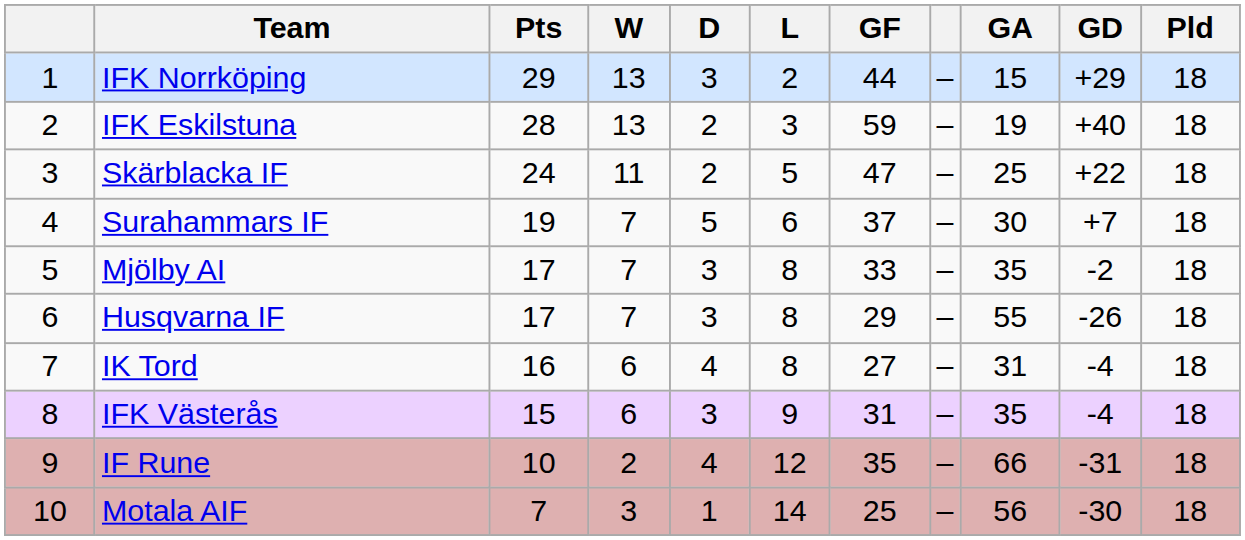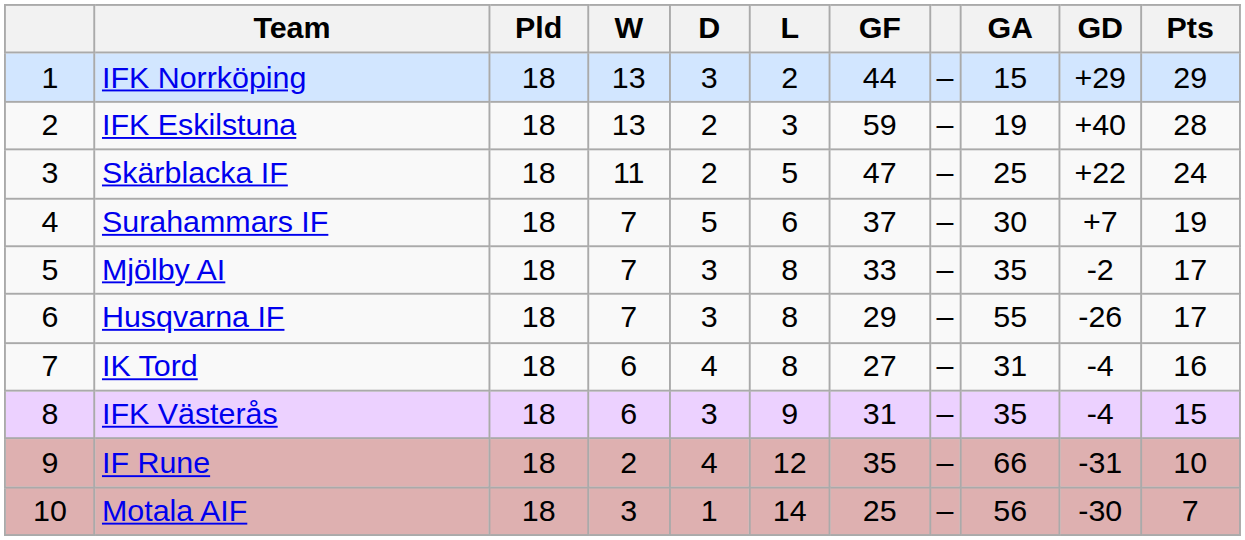 <table class="wikitable" style="text-align: center;">
 <tr>
 <th style="width: 40px;"></th>
 <th style="width: 200px;">Team</th>
-<th style="width: 45px;">Pts</th>
+<th style="width: 45px;">Pld</th>
 <th style="width: 35px;">W</th>
 <th style="width: 35px;">D</th>
 <th style="width: 35px;">L</th>
 <th style="width: 45px;">GF</th>
 <th></th>
 <th style="width: 45px;">GA</th>
 <th style="width: 35px;">GD</th>
-<th style="width: 45px;">Pld</th>
+<th style="width: 45px;">Pts</th>
 </tr>
 <tr style="background: #d2e6ff">
 <td>1</td>
 <td style="text-align: left;"><a href='#'>IFK Norrköping</a></td>
-<td>29</td>
+<td>18</td>
 <td>13</td>
 <td>3</td>
 <td>2</td>
 <td>44</td>
 <td>–</td>
 <td>15</td>
 <td>+29</td>
-<td>18</td>
+<td>29</td>
 </tr>
 <tr>
 <td>2</td>
 <td style="text-align: left;"><a href='#'>IFK Eskilstuna</a></td>
-<td>28</td>
+<td>18</td>
 <td>13</td>
 <td>2</td>
 <td>3</td>
 <td>59</td>
 <td>–</td>
 <td>19</td>
 <td>+40</td>
-<td>18</td>
+<td>28</td>
 </tr>
 <tr>
 <td>3</td>
 <td style="text-align: left;"><a href='#'>Skärblacka IF</a></td>
-<td>24</td>
+<td>18</td>
 <td>11</td>
 <td>2</td>
 <td>5</td>
 <td>47</td>
 <td>–</td>
 <td>25</td>
 <td>+22</td>
-<td>18</td>
+<td>24</td>
 </tr>
 <tr>
 <td>4</td>
 <td style="text-align: left;"><a href='#'>Surahammars IF</a></td>
-<td>19</td>
+<td>18</td>
 <td>7</td>
 <td>5</td>
 <td>6</td>
 <td>37</td>
 <td>–</td>
 <td>30</td>
 <td>+7</td>
-<td>18</td>
+<td>19</td>
 </tr>
 <tr>
 <td>5</td>
 <td style="text-align: left;"><a href='#'>Mjölby AI</a></td>
-<td>17</td>
+<td>18</td>
 <td>7</td>
 <td>3</td>
 <td>8</td>
 <td>33</td>
 <td>–</td>
 <td>35</td>
 <td>-2</td>
-<td>18</td>
+<td>17</td>
 </tr>
 <tr>
 <td>6</td>
 <td style="text-align: left;"><a href='#'>Husqvarna IF</a></td>
-<td>17</td>
+<td>18</td>
 <td>7</td>
 <td>3</td>
 <td>8</td>
 <td>29</td>
 <td>–</td>
 <td>55</td>
 <td>-26</td>
-<td>18</td>
+<td>17</td>
 </tr>
 <tr>
 <td>7</td>
 <td style="text-align: left;"><a href='#'>IK Tord</a></td>
-<td>16</td>
+<td>18</td>
 <td>6</td>
 <td>4</td>
 <td>8</td>
 <td>27</td>
 <td>–</td>
 <td>31</td>
 <td>-4</td>
-<td>18</td>
+<td>16</td>
 </tr>
 <tr style="background: #ecd1ff">
 <td>8</td>
 <td style="text-align: left;"><a href='#'>IFK Västerås</a></td>
-<td>15</td>
+<td>18</td>
 <td>6</td>
 <td>3</td>
 <td>9</td>
 <td>31</td>
 <td>–</td>
 <td>35</td>
 <td>-4</td>
-<td>18</td>
+<td>15</td>
 </tr>
 <tr style="background: #deb0b0">
 <td>9</td>
 <td style="text-align: left;"><a href='#'>IF Rune</a></td>
-<td>10</td>
+<td>18</td>
 <td>2</td>
 <td>4</td>
 <td>12</td>
 <td>35</td>
 <td>–</td>
 <td>66</td>
 <td>-31</td>
-<td>18</td>
+<td>10</td>
 </tr>
 <tr style="background: #deb0b0">
 <td>10</td>
 <td style="text-align: left;"><a href='#'>Motala AIF</a></td>
-<td>7</td>
+<td>18</td>
 <td>3</td>
 <td>1</td>
 <td>14</td>
 <td>25</td>
 <td>–</td>
 <td>56</td>
 <td>-30</td>
-<td>18</td>
+<td>7</td>
 </tr>
 </table>
